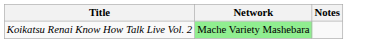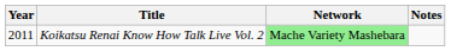 <table class="wikitable">
 <tr>
+<th>Year</th>
 <th>Title</th>
 <th>Network</th>
 <th>Notes</th>
 </tr>
 <tr>
+<td>2011</td>
 <td><em>Koikatsu Renai Know How Talk Live Vol. 2</em></td>
 <td style="background: lightgreen;">Mache Variety Mashebara</td>
 <td></td>
 </tr>
 </table>
